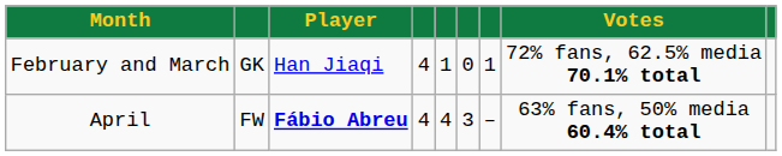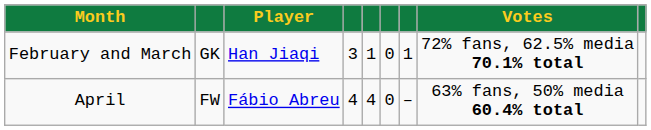 <table class="wikitable sortable" style="text-align:center; font-size:95%;">
 <tr>
 <th style="background-color:#0f7b40; color:#fbcc1e;">Month</th>
 <th style="background-color:#0f7b40; color:#fbcc1e;"></th>
 <th style="background-color:#0f7b40; color:#fbcc1e;">Player</th>
 <th style="background-color:#0f7b40; color:#fbcc1e;"></th>
 <th style="background-color:#0f7b40; color:#fbcc1e;"></th>
 <th style="background-color:#0f7b40; color:#fbcc1e;"></th>
 <th style="background-color:#0f7b40; color:#fbcc1e;"></th>
 <th style="background-color:#0f7b40; color:#fbcc1e;">Votes</th>
 <th style="background-color:#0f7b40; color:#fbcc1e;" class="unsortable"></th>
 </tr>
 <tr>
 <td data-sort-value="1">February and March</td>
 <td>GK</td>
 <td style="text-align:left;" data-sort-value="Han"> <a href='#'>Han Jiaqi</a></td>
-<td>4</td>
+<td>3</td>
 <td>1</td>
 <td>0</td>
 <td>1</td>
 <td>72% fans, 62.5% media<br><strong>70.1% total</strong></td>
 <td></td>
 </tr>
 <tr>
 <td data-sort-value="2">April</td>
 <td>FW</td>
-<td style="text-align:left;" data-sort-value="Abreu"><strong> <a href='#'>Fábio Abreu</a></strong></td>
+<td style="text-align:left;" data-sort-value="Abreu"> <a href='#'>Fábio Abreu</a></td>
 <td>4</td>
 <td>4</td>
-<td>3</td>
+<td>0</td>
 <td>–</td>
 <td>63% fans, 50% media<br><strong>60.4% total</strong></td>
 <td></td>
 </tr>
 </table>
